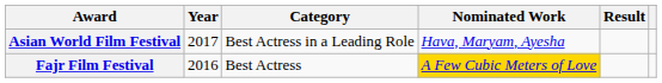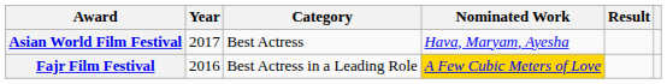 <table class="wikitable sortable plainrowheaders">
 <tr>
 <th scope="col">Award</th>
 <th scope="col">Year</th>
 <th scope="col">Category</th>
 <th scope="col">Nominated Work</th>
 <th scope="col">Result</th>
 <th scope="col" class="unsortable"></th>
 </tr>
 <tr>
 <th scope="row"><a href='#'>Asian World Film Festival</a></th>
 <td>2017</td>
-<td>Best Actress in a Leading Role</td>
+<td>Best Actress</td>
 <td><em><a href='#'>Hava, Maryam, Ayesha</a></em></td>
 <td></td>
 <td></td>
 </tr>
 <tr>
 <th scope="row"><a href='#'>Fajr Film Festival</a></th>
 <td>2016</td>
-<td>Best Actress</td>
+<td>Best Actress in a Leading Role</td>
 <td style="background: gold;"><em><a href='#'>A Few Cubic Meters of Love</a></em></td>
 <td></td>
 <td></td>
 </tr>
 </table>
